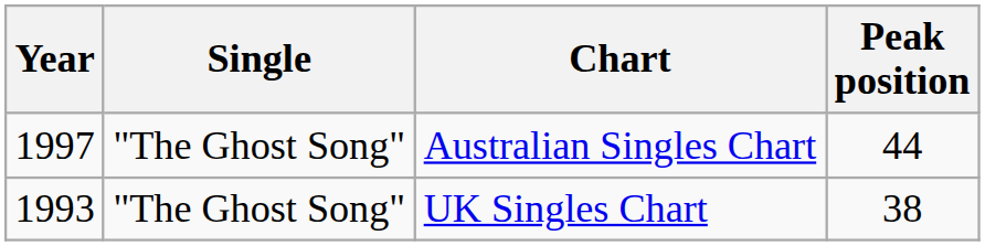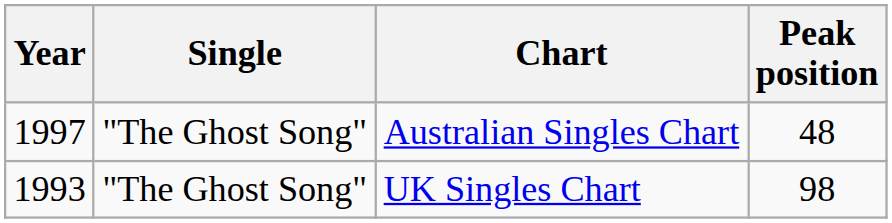 <table class="wikitable">
 <tr>
 <th scope="col">Year</th>
 <th scope="col">Single</th>
 <th scope="col">Chart</th>
 <th scope="col">Peak<br>position</th>
 </tr>
 <tr>
 <td>1997</td>
 <td scope="row">"The Ghost Song"</td>
 <td><a href='#'>Australian Singles Chart</a></td>
-<td style="text-align:center;">44</td>
+<td style="text-align:center;">48</td>
 </tr>
 <tr>
 <td>1993</td>
 <td scope="row">"The Ghost Song"</td>
 <td><a href='#'>UK Singles Chart</a></td>
-<td style="text-align:center;">38</td>
+<td style="text-align:center;">98</td>
 </tr>
 </table>
